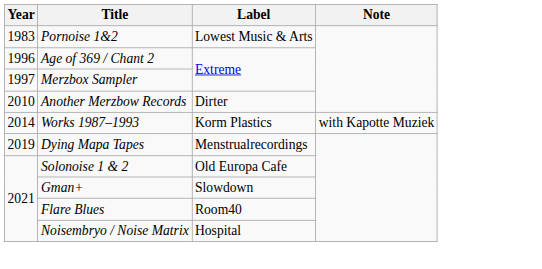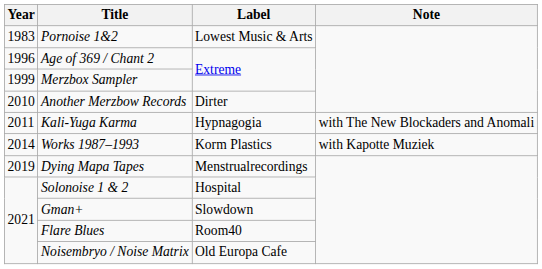 <table class="wikitable">
 <tr>
 <th>Year</th>
 <th>Title</th>
 <th>Label</th>
 <th>Note</th>
 </tr>
 <tr>
 <td>1983</td>
 <td><em>Pornoise 1&2</em></td>
 <td>Lowest Music & Arts</td>
 <td rowspan="4"></td>
 </tr>
 <tr>
 <td>1996</td>
 <td><em>Age of 369 / Chant 2</em></td>
 <td rowspan="2"><a href='#'>Extreme</a></td>
 </tr>
 <tr>
-<td>1997</td>
+<td>1999</td>
 <td><em>Merzbox Sampler</em></td>
 </tr>
 <tr>
 <td>2010</td>
 <td><em>Another Merzbow Records</em></td>
 <td>Dirter</td>
+</tr>
+<tr>
+<td>2011</td>
+<td><em>Kali-Yuga Karma</em></td>
+<td>Hypnagogia</td>
+<td>with The New Blockaders and Anomali</td>
 </tr>
 <tr>
 <td>2014</td>
 <td><em>Works 1987–1993</em></td>
 <td>Korm Plastics</td>
 <td>with Kapotte Muziek</td>
 </tr>
 <tr>
 <td>2019</td>
 <td><em>Dying Mapa Tapes</em></td>
 <td>Menstrualrecordings</td>
 <td rowspan="5"></td>
 </tr>
 <tr>
 <td rowspan="4">2021</td>
 <td><em>Solonoise 1 & 2</em></td>
-<td>Old Europa Cafe</td>
+<td>Hospital</td>
 </tr>
 <tr>
 <td><em>Gman+</em></td>
 <td>Slowdown</td>
 </tr>
 <tr>
 <td><em>Flare Blues</em></td>
 <td>Room40</td>
 </tr>
 <tr>
 <td><em>Noisembryo / Noise Matrix</em></td>
-<td>Hospital</td>
+<td>Old Europa Cafe</td>
 </tr>
 </table>
